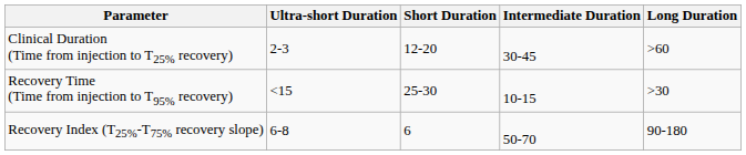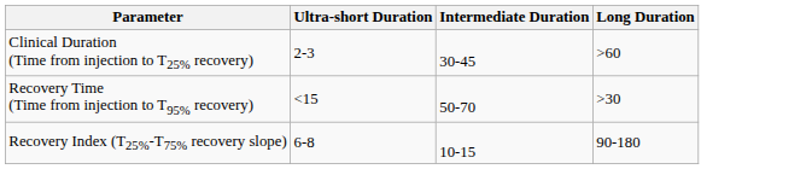 <table class="wikitable">
 <tr>
 <th>Parameter</th>
 <th><strong>Ultra-short Duration</strong></th>
-<th><strong>Short Duration</strong></th>
 <th>Intermediate Duration</th>
 <th>Long Duration</th>
 </tr>
 <tr>
 <td>Clinical Duration <br>(Time from injection to T<sub>25%</sub> recovery)</td>
 <td>2-3</td>
-<td>12-20</td>
 <td><br>30-45</td>
 <td>>60</td>
 </tr>
 <tr>
 <td>Recovery Time <br> (Time from injection to T<sub>95%</sub> recovery)</td>
 <td><15</td>
-<td>25-30</td>
-<td><br>10-15</td>
+<td><br>50-70</td>
 <td>>30</td>
 </tr>
 <tr>
 <td>Recovery Index (T<sub>25%</sub>-T<sub>75%</sub> recovery slope)</td>
 <td>6-8</td>
-<td>6</td>
-<td><br>50-70</td>
+<td><br>10-15</td>
 <td>90-180</td>
 </tr>
 </table>
